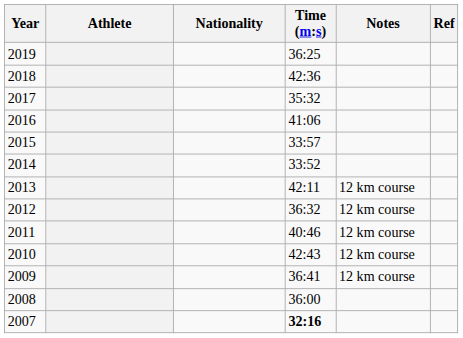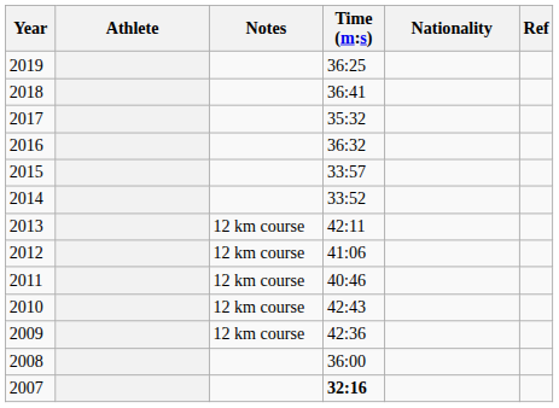 <table class="wikitable plainrowheaders sortable">
 <tr>
 <th scope="col" width="40">Year</th>
 <th scope="col" width="137">Athlete</th>
+<th scope="col" width="100" class="unsortable">Notes</th>
+<th scope="col" width="50">Time<br>(<a href='#'>m</a>:<a href='#'>s</a>)</th>
 <th scope="col" width="120">Nationality</th>
-<th scope="col" width="50">Time<br>(<a href='#'>m</a>:<a href='#'>s</a>)</th>
-<th scope="col" width="100" class="unsortable">Notes</th>
 <th scope="col" class="unsortable">Ref</th>
 </tr>
 <tr>
 <td>2019</td>
 <th scope="row"></th>
 <td></td>
 <td>36:25</td>
 <td></td>
 <td></td>
 </tr>
 <tr>
 <td>2018</td>
 <th scope="row"></th>
 <td></td>
-<td>42:36</td>
+<td>36:41</td>
 <td></td>
 <td></td>
 </tr>
 <tr>
 <td>2017</td>
 <th scope="row"></th>
 <td></td>
 <td>35:32</td>
 <td></td>
 <td></td>
 </tr>
 <tr>
 <td>2016</td>
 <th scope="row"></th>
 <td></td>
-<td>41:06</td>
+<td>36:32</td>
 <td></td>
 <td></td>
 </tr>
 <tr>
 <td>2015</td>
 <th scope="row"></th>
 <td></td>
 <td>33:57</td>
 <td></td>
 <td></td>
 </tr>
 <tr>
 <td>2014</td>
 <th scope="row"></th>
 <td></td>
 <td>33:52</td>
 <td></td>
 <td></td>
 </tr>
 <tr>
 <td>2013</td>
 <th scope="row"></th>
+<td>12 km course</td>
+<td>42:11</td>
 <td></td>
-<td>42:11</td>
-<td>12 km course</td>
 <td></td>
 </tr>
 <tr>
 <td>2012</td>
 <th scope="row"></th>
+<td>12 km course</td>
+<td>41:06</td>
 <td></td>
-<td>36:32</td>
-<td>12 km course</td>
 <td></td>
 </tr>
 <tr>
 <td>2011</td>
 <th scope="row"></th>
+<td>12 km course</td>
+<td>40:46</td>
 <td></td>
-<td>40:46</td>
-<td>12 km course</td>
 <td></td>
 </tr>
 <tr>
 <td>2010</td>
 <th scope="row"></th>
+<td>12 km course</td>
+<td>42:43</td>
 <td></td>
-<td>42:43</td>
-<td>12 km course</td>
 <td></td>
 </tr>
 <tr>
 <td>2009</td>
 <th scope="row"></th>
+<td>12 km course</td>
+<td>42:36</td>
 <td></td>
-<td>36:41</td>
-<td>12 km course</td>
 <td></td>
 </tr>
 <tr>
 <td>2008</td>
 <th scope="row"></th>
 <td></td>
 <td>36:00</td>
 <td></td>
 <td></td>
 </tr>
 <tr>
 <td>2007</td>
 <th scope="row"></th>
 <td></td>
 <td><strong>32:16</strong></td>
 <td></td>
 <td></td>
 </tr>
 </table>
